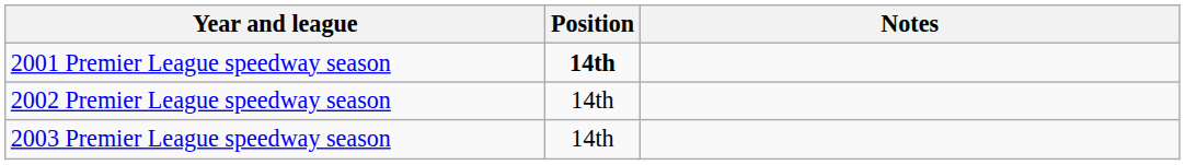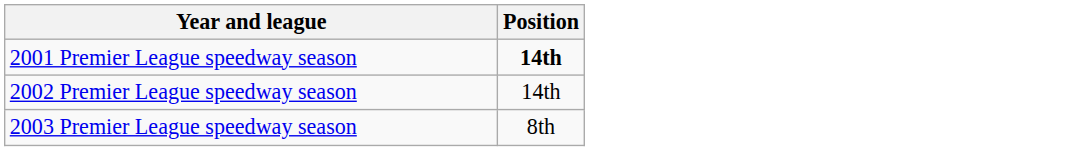 <table class="wikitable">
 <tr>
 <th width=350>Year and league</th>
 <th width=50>Position</th>
-<th width=350>Notes</th>
 </tr>
 <tr align=center>
 <td align="left"><a href='#'>2001 Premier League speedway season</a></td>
 <td><strong>14th</strong></td>
-<td></td>
 </tr>
 <tr align=center>
 <td align="left"><a href='#'>2002 Premier League speedway season</a></td>
 <td>14th</td>
-<td></td>
 </tr>
 <tr align=center>
 <td align="left"><a href='#'>2003 Premier League speedway season</a></td>
-<td>14th</td>
-<td></td>
+<td>8th</td>
 </tr>
 </table>
